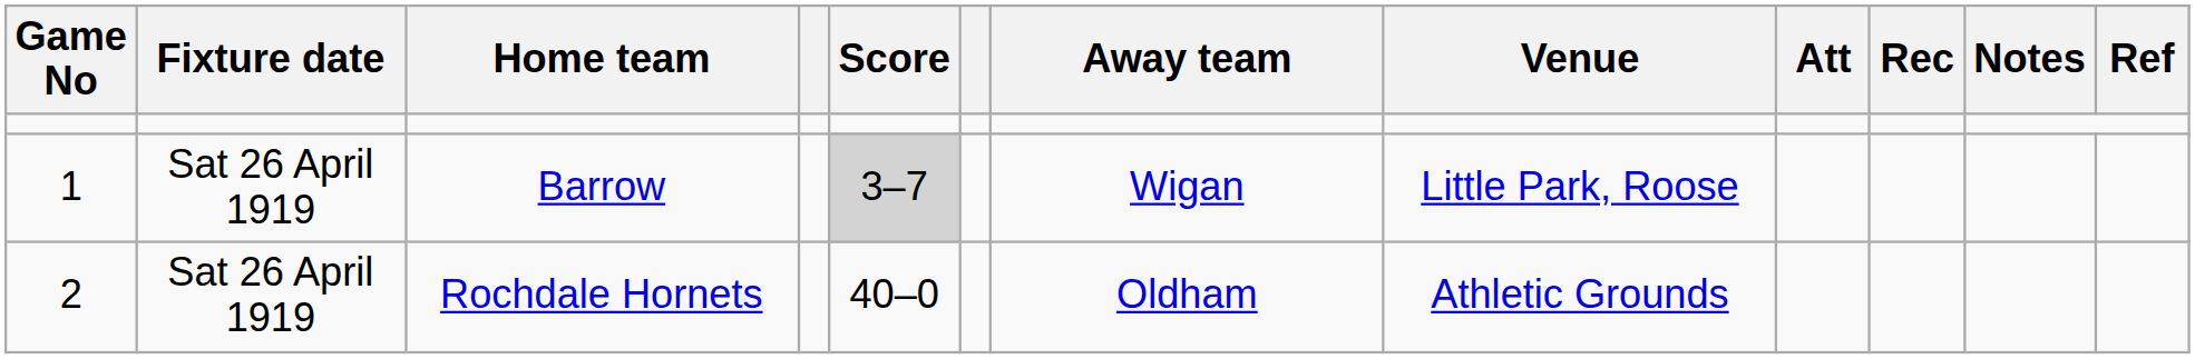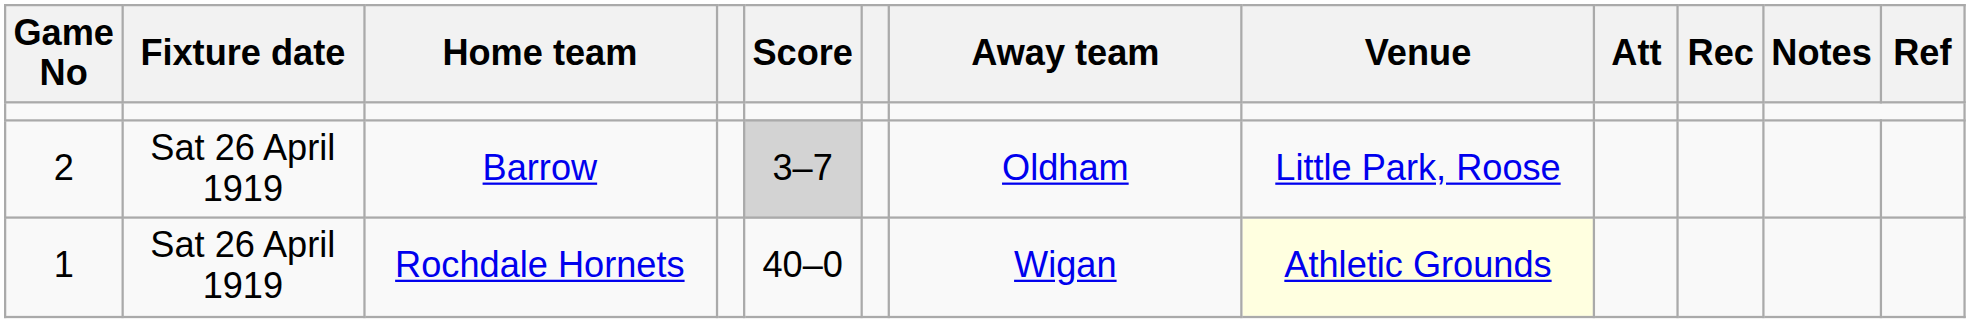 <table class="wikitable" style="text-align:center;">
 <tr>
 <th width=20 abbr="No">Game No</th>
 <th width=100 abbr="Date">Fixture date</th>
 <th width=150 abbr="Home team">Home team</th>
 <th width=5 abbr="space"></th>
 <th width=20 abbr="Score">Score</th>
 <th width=5 abbr="space"></th>
 <th width=150 abbr="Away team">Away team</th>
 <th width=150 abbr="Venue">Venue</th>
 <th width=30 abbr="Att">Att</th>
 <th width=30 abbr="Rec">Rec</th>
 <th width=20 abbr="Notes">Notes</th>
 <th width=30 abbr="Ref">Ref</th>
 </tr>
 <tr>
 <td></td>
 <td></td>
 <td></td>
 <td></td>
 <td></td>
 <td></td>
 <td></td>
 <td></td>
 <td></td>
 <td></td>
 </tr>
 <tr>
-<td>1</td>
+<td>2</td>
 <td>Sat 26 April 1919</td>
 <td><a href='#'>Barrow</a></td>
 <td></td>
 <td style="background: lightgrey;">3–7</td>
 <td></td>
-<td><a href='#'>Wigan</a></td>
+<td><a href='#'>Oldham</a></td>
 <td><a href='#'>Little Park, Roose</a></td>
 <td></td>
 <td></td>
 <td></td>
 <td></td>
 </tr>
 <tr>
-<td>2</td>
+<td>1</td>
 <td>Sat 26 April 1919</td>
 <td><a href='#'>Rochdale Hornets</a></td>
 <td></td>
 <td>40–0</td>
 <td></td>
-<td><a href='#'>Oldham</a></td>
-<td><a href='#'>Athletic Grounds</a></td>
+<td><a href='#'>Wigan</a></td>
+<td style="background: lightyellow;"><a href='#'>Athletic Grounds</a></td>
 <td></td>
 <td></td>
 <td></td>
 <td></td>
 </tr>
 </table>
